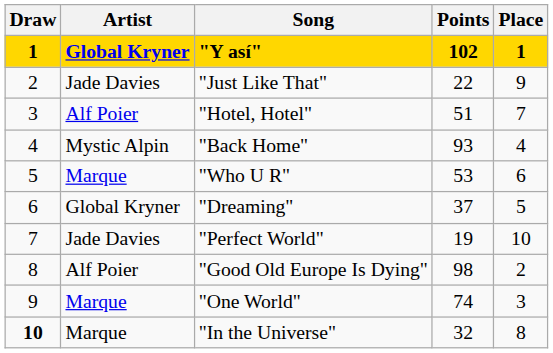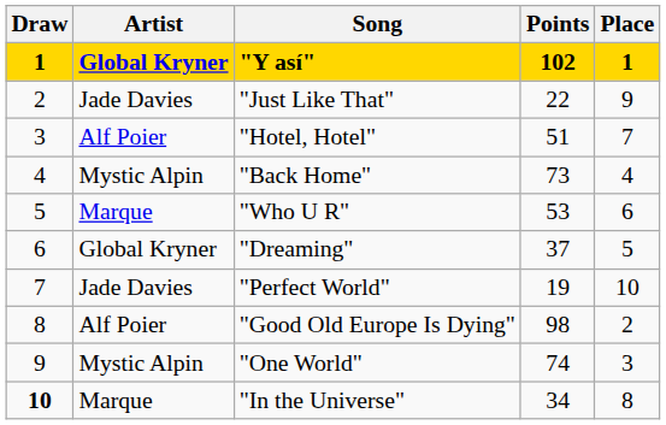 <table class="sortable wikitable" style="margin: 1em auto 1em auto; text-align:center">
 <tr>
 <th>Draw</th>
 <th>Artist</th>
 <th>Song</th>
 <th>Points</th>
 <th>Place</th>
 </tr>
 <tr style="font-weight:bold; background:gold;">
 <td>1</td>
 <td align="left"><a href='#'>Global Kryner</a></td>
 <td align="left">"Y así"</td>
 <td>102</td>
 <td>1</td>
 </tr>
 <tr>
 <td>2</td>
 <td align="left">Jade Davies</td>
 <td align="left">"Just Like That"</td>
 <td>22</td>
 <td>9</td>
 </tr>
 <tr>
 <td>3</td>
 <td align="left"><a href='#'>Alf Poier</a></td>
 <td align="left">"Hotel, Hotel"</td>
 <td>51</td>
 <td>7</td>
 </tr>
 <tr>
 <td>4</td>
 <td align="left">Mystic Alpin</td>
 <td align="left">"Back Home"</td>
-<td>93</td>
+<td>73</td>
 <td>4</td>
 </tr>
 <tr>
 <td>5</td>
 <td align="left"><a href='#'>Marque</a></td>
 <td align="left">"Who U R"</td>
 <td>53</td>
 <td>6</td>
 </tr>
 <tr>
 <td>6</td>
 <td align="left">Global Kryner</td>
 <td align="left">"Dreaming"</td>
 <td>37</td>
 <td>5</td>
 </tr>
 <tr>
 <td>7</td>
 <td align="left">Jade Davies</td>
 <td align="left">"Perfect World"</td>
 <td>19</td>
 <td>10</td>
 </tr>
 <tr>
 <td>8</td>
 <td align="left">Alf Poier</td>
 <td align="left">"Good Old Europe Is Dying"</td>
 <td>98</td>
 <td>2</td>
 </tr>
 <tr>
 <td>9</td>
-<td align="left"><a href='#'>Marque</a></td>
+<td align="left">Mystic Alpin</td>
 <td align="left">"One World"</td>
 <td>74</td>
 <td>3</td>
 </tr>
 <tr>
 <td><strong>10</strong></td>
 <td align="left">Marque</td>
 <td align="left">"In the Universe"</td>
-<td>32</td>
+<td>34</td>
 <td>8</td>
 </tr>
 </table>
